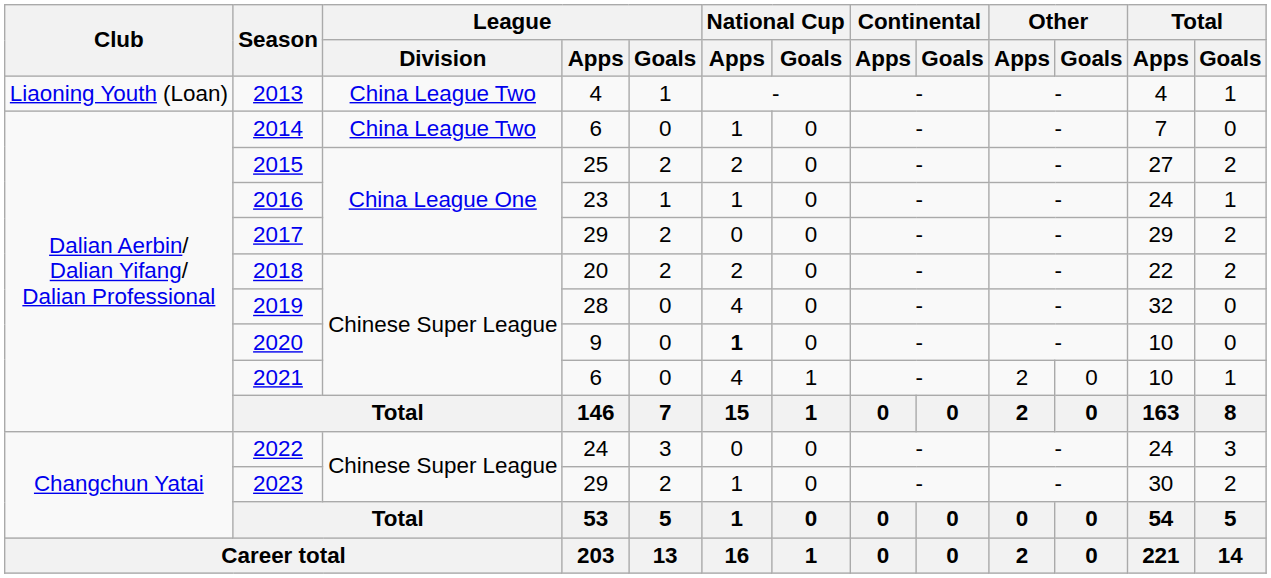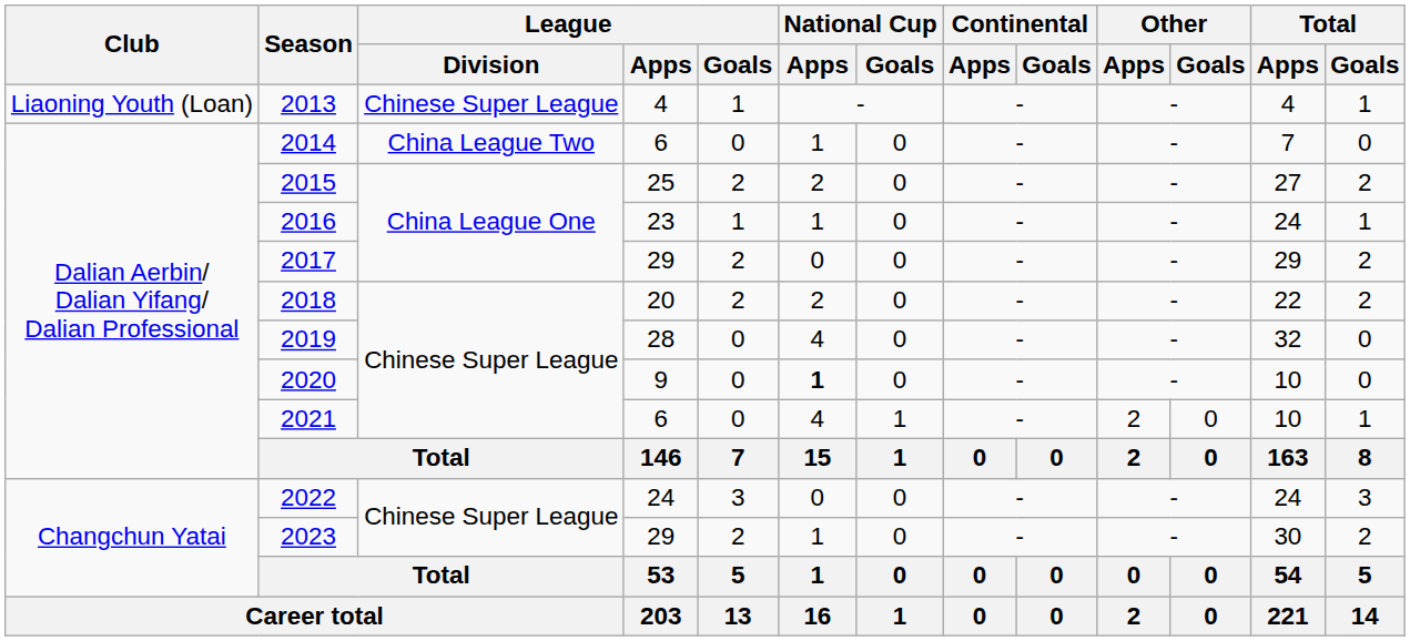 <table class="wikitable" style="text-align: center">
 <tr>
 <th rowspan="2">Club</th>
 <th rowspan="2">Season</th>
 <th colspan="3">League</th>
 <th colspan="2">National Cup</th>
 <th colspan="2">Continental</th>
 <th colspan="2">Other</th>
 <th colspan="2">Total</th>
 </tr>
 <tr>
 <th>Division</th>
 <th>Apps</th>
 <th>Goals</th>
 <th>Apps</th>
 <th>Goals</th>
 <th>Apps</th>
 <th>Goals</th>
 <th>Apps</th>
 <th>Goals</th>
 <th>Apps</th>
 <th>Goals</th>
 </tr>
 <tr>
 <td><a href='#'>Liaoning Youth</a> (Loan)</td>
 <td><a href='#'>2013</a></td>
-<td><a href='#'>China League Two</a></td>
+<td><a href='#'>Chinese Super League</a></td>
 <td>4</td>
 <td>1</td>
 <td colspan="2">-</td>
 <td colspan="2">-</td>
 <td colspan="2">-</td>
 <td>4</td>
 <td>1</td>
 </tr>
 <tr>
 <td rowspan="9"><a href='#'>Dalian Aerbin</a>/<br><a href='#'>Dalian Yifang</a>/<br><a href='#'>Dalian Professional</a></td>
 <td><a href='#'>2014</a></td>
 <td><a href='#'>China League Two</a></td>
 <td>6</td>
 <td>0</td>
 <td>1</td>
 <td>0</td>
 <td colspan="2">-</td>
 <td colspan="2">-</td>
 <td>7</td>
 <td>0</td>
 </tr>
 <tr>
 <td><a href='#'>2015</a></td>
 <td rowspan="3"><a href='#'>China League One</a></td>
 <td>25</td>
 <td>2</td>
 <td>2</td>
 <td>0</td>
 <td colspan="2">-</td>
 <td colspan="2">-</td>
 <td>27</td>
 <td>2</td>
 </tr>
 <tr>
 <td><a href='#'>2016</a></td>
 <td>23</td>
 <td>1</td>
 <td>1</td>
 <td>0</td>
 <td colspan="2">-</td>
 <td colspan="2">-</td>
 <td>24</td>
 <td>1</td>
 </tr>
 <tr>
 <td><a href='#'>2017</a></td>
 <td>29</td>
 <td>2</td>
 <td>0</td>
 <td>0</td>
 <td colspan="2">-</td>
 <td colspan="2">-</td>
 <td>29</td>
 <td>2</td>
 </tr>
 <tr>
 <td><a href='#'>2018</a></td>
 <td rowspan="4">Chinese Super League</td>
 <td>20</td>
 <td>2</td>
 <td>2</td>
 <td>0</td>
 <td colspan="2">-</td>
 <td colspan="2">-</td>
 <td>22</td>
 <td>2</td>
 </tr>
 <tr>
 <td><a href='#'>2019</a></td>
 <td>28</td>
 <td>0</td>
 <td>4</td>
 <td>0</td>
 <td colspan="2">-</td>
 <td colspan="2">-</td>
 <td>32</td>
 <td>0</td>
 </tr>
 <tr>
 <td><a href='#'>2020</a></td>
 <td>9</td>
 <td>0</td>
 <td><strong>1</strong></td>
 <td>0</td>
 <td colspan="2">-</td>
 <td colspan="2">-</td>
 <td>10</td>
 <td>0</td>
 </tr>
 <tr>
 <td><a href='#'>2021</a></td>
 <td>6</td>
 <td>0</td>
 <td>4</td>
 <td>1</td>
 <td colspan="2">-</td>
 <td>2</td>
 <td>0</td>
 <td>10</td>
 <td>1</td>
 </tr>
 <tr>
 <th colspan="2">Total</th>
 <th>146</th>
 <th>7</th>
 <th>15</th>
 <th>1</th>
 <th>0</th>
 <th>0</th>
 <th>2</th>
 <th>0</th>
 <th>163</th>
 <th>8</th>
 </tr>
 <tr>
 <td rowspan="3"><a href='#'>Changchun Yatai</a></td>
 <td><a href='#'>2022</a></td>
 <td rowspan="2">Chinese Super League</td>
 <td>24</td>
 <td>3</td>
 <td>0</td>
 <td>0</td>
 <td colspan="2">-</td>
 <td colspan="2">-</td>
 <td>24</td>
 <td>3</td>
 </tr>
 <tr>
 <td><a href='#'>2023</a></td>
 <td>29</td>
 <td>2</td>
 <td>1</td>
 <td>0</td>
 <td colspan="2">-</td>
 <td colspan="2">-</td>
 <td>30</td>
 <td>2</td>
 </tr>
 <tr>
 <th colspan="2">Total</th>
 <th>53</th>
 <th>5</th>
 <th>1</th>
 <th>0</th>
 <th>0</th>
 <th>0</th>
 <th>0</th>
 <th>0</th>
 <th>54</th>
 <th>5</th>
 </tr>
 <tr>
 <th colspan=3>Career total</th>
 <th>203</th>
 <th>13</th>
 <th>16</th>
 <th>1</th>
 <th>0</th>
 <th>0</th>
 <th>2</th>
 <th>0</th>
 <th>221</th>
 <th>14</th>
 </tr>
 </table>
